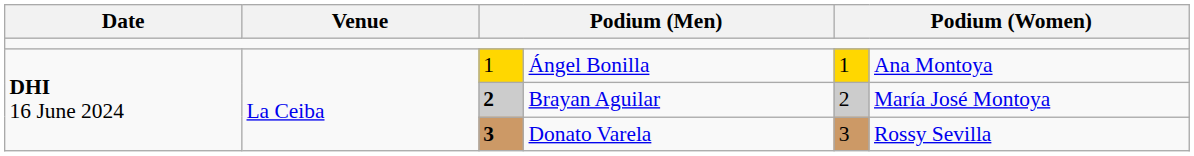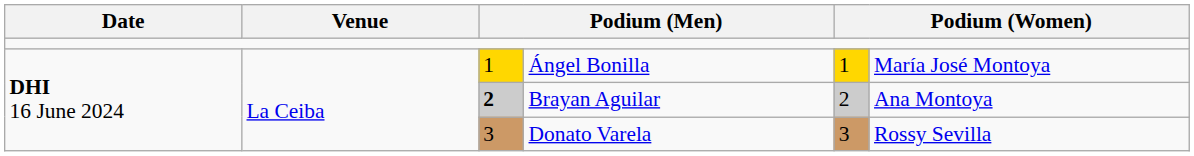 <table class="wikitable" width=70%>
 <tr>
 <th>Date</th>
 <th width=20%>Venue</th>
 <th colspan=2 width=30%>Podium (Men)</th>
 <th colspan=2 width=30%>Podium (Women)</th>
 </tr>
 <tr>
 <td colspan=6></td>
 </tr>
 <tr>
 <td rowspan=3><strong>DHI</strong> <br> 16 June 2024</td>
 <td rowspan=3><br><a href='#'>La Ceiba</a></td>
 <td bgcolor=FFD700>1</td>
 <td><a href='#'>Ángel Bonilla</a></td>
 <td bgcolor=FFD700>1</td>
-<td><a href='#'>Ana Montoya</a></td>
+<td><a href='#'>María José Montoya</a></td>
 </tr>
 <tr>
 <td bgcolor=CCCCCC><strong>2</strong></td>
 <td><a href='#'>Brayan Aguilar</a></td>
 <td bgcolor=CCCCCC>2</td>
-<td><a href='#'>María José Montoya</a></td>
+<td><a href='#'>Ana Montoya</a></td>
 </tr>
 <tr>
-<td bgcolor=CC9966><strong>3</strong></td>
+<td bgcolor=CC9966>3</td>
 <td><a href='#'>Donato Varela</a></td>
 <td bgcolor=CC9966>3</td>
 <td><a href='#'>Rossy Sevilla</a></td>
 </tr>
 </table>
